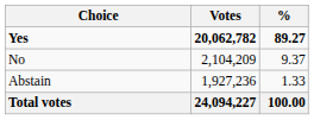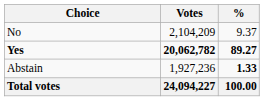 <table class="wikitable" style="margin-right: 1em; background: #f9f9f9;">
 <tr>
 <th scope="col" style="width: 210px">Choice</th>
 <th scope="col" style="width: 70px">Votes</th>
 <th scope="col" style="width: 50px">%</th>
 </tr>
 <tr>
+<td>No</td>
+<td style="text-align:right;">2,104,209</td>
+<td style="text-align:right;">9.37</td>
+</tr>
+<tr>
 <td><strong>Yes</strong></td>
 <td style="text-align:right;"><strong>20,062,782</strong></td>
 <td style="text-align:right;"><strong>89.27</strong></td>
 </tr>
 <tr>
-<td>No</td>
-<td style="text-align:right;">2,104,209</td>
-<td style="text-align:right;">9.37</td>
-</tr>
-<tr>
 <td>Abstain</td>
 <td style="text-align:right;">1,927,236</td>
-<td style="text-align:right;">1.33</td>
+<td style="text-align:right;"><strong>1.33</strong></td>
 </tr>
 <tr class="tfoot" style="background:#f2f2f2;">
 <td style="text-align:left;"><strong>Total votes</strong></td>
 <td style="text-align:right;"><strong>24,094,227</strong></td>
 <td style="text-align:right;"><strong>100.00</strong></td>
 </tr>
 </table>
